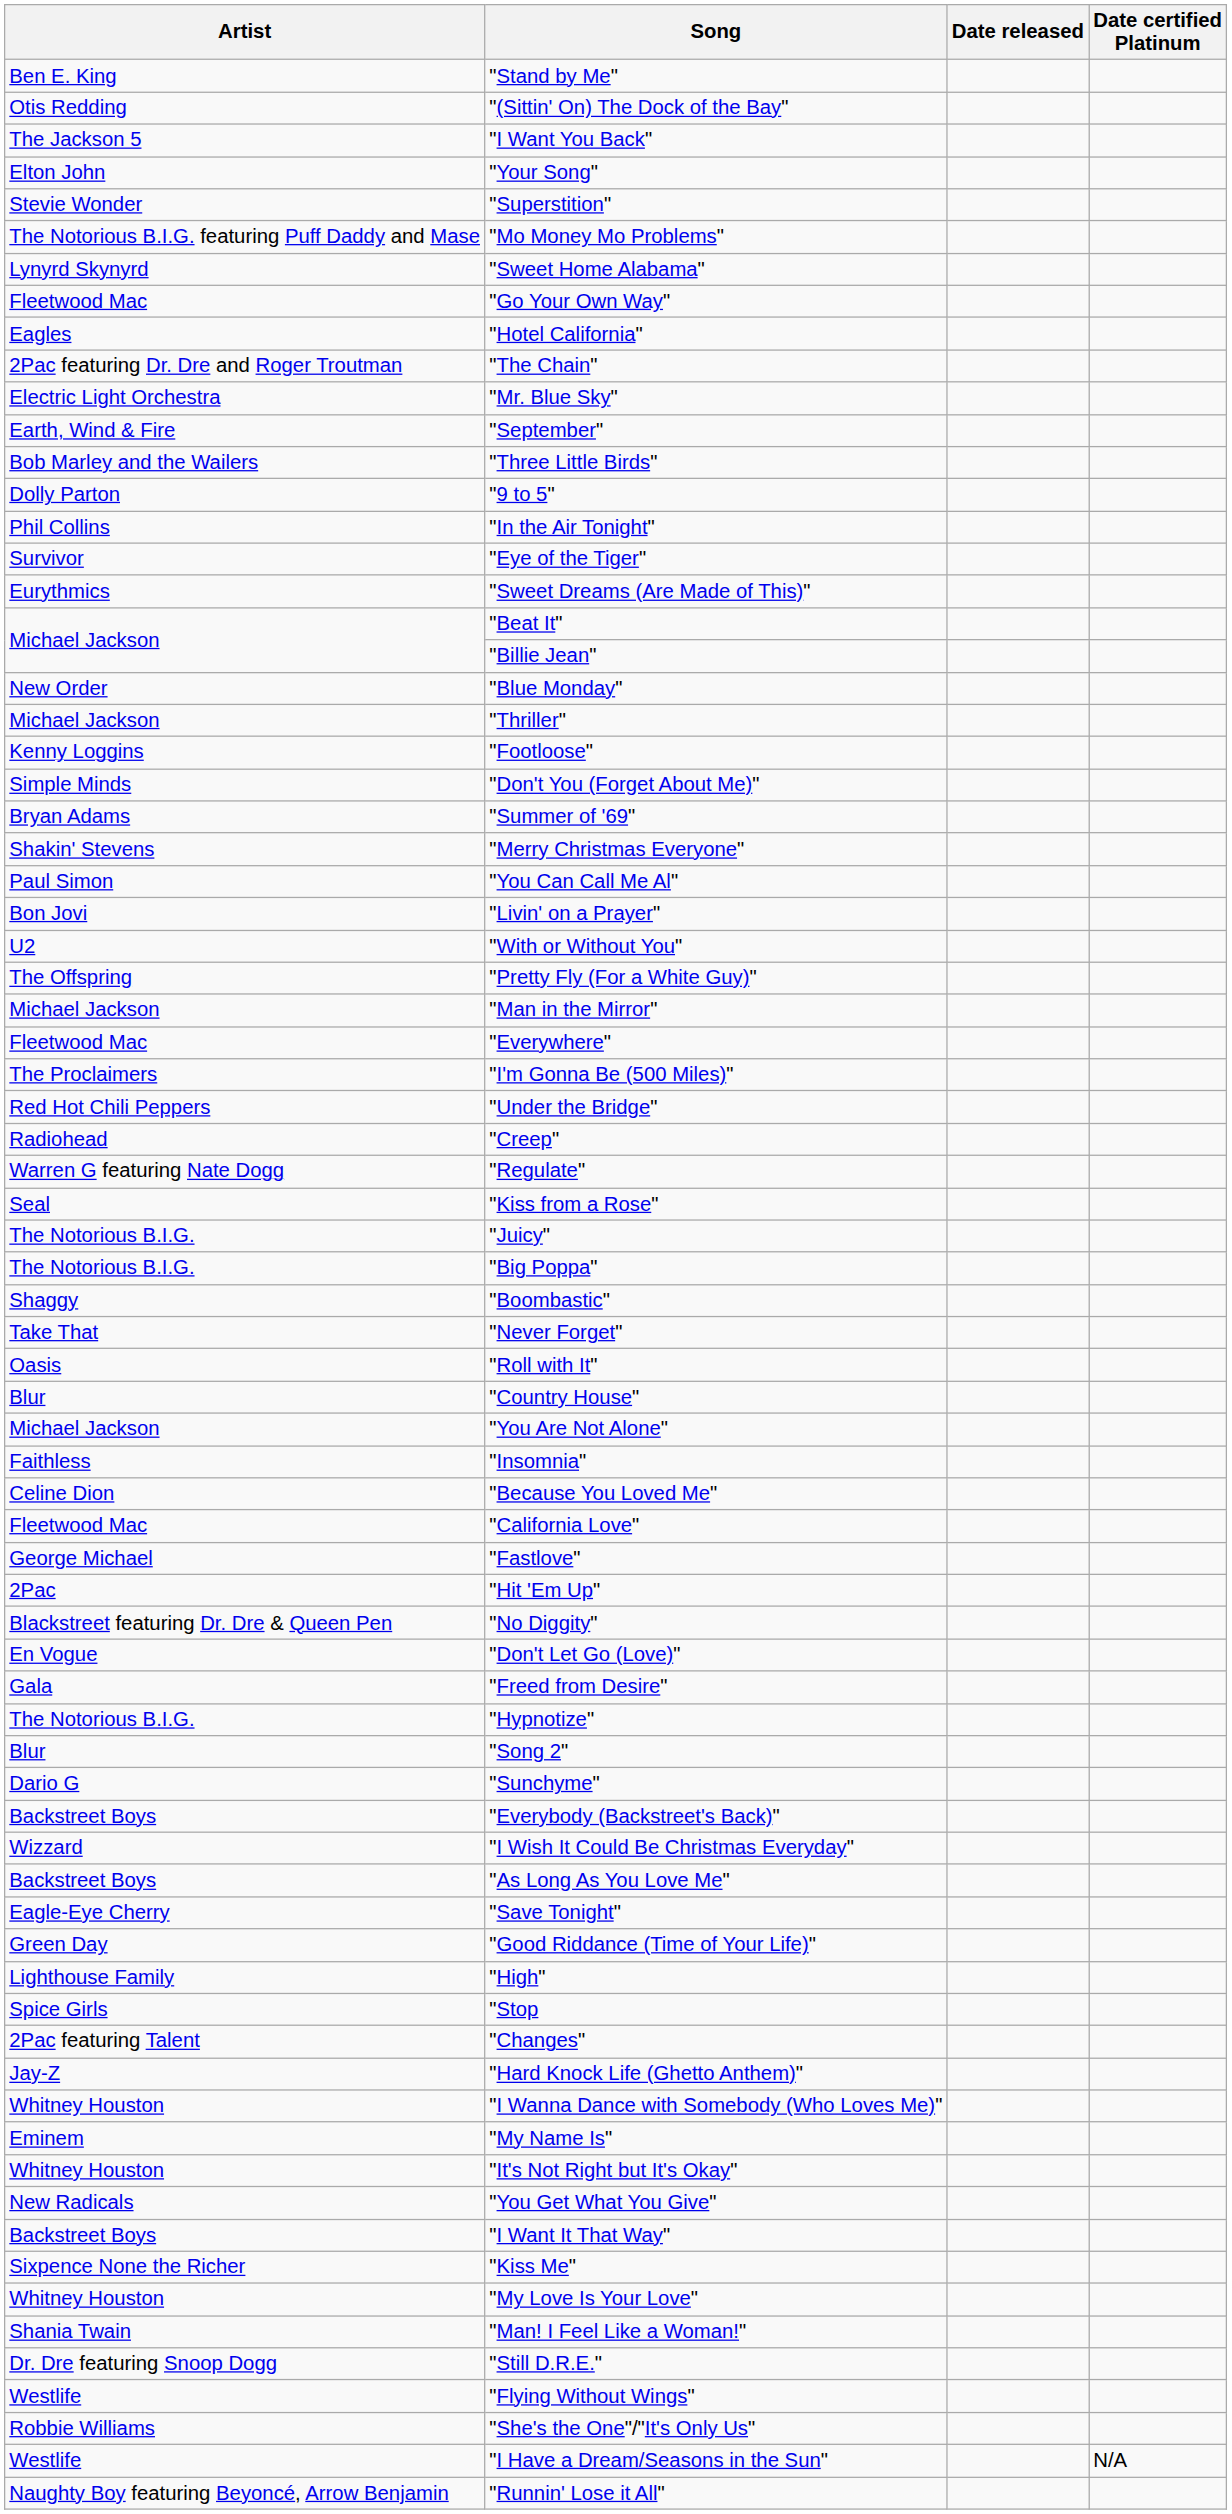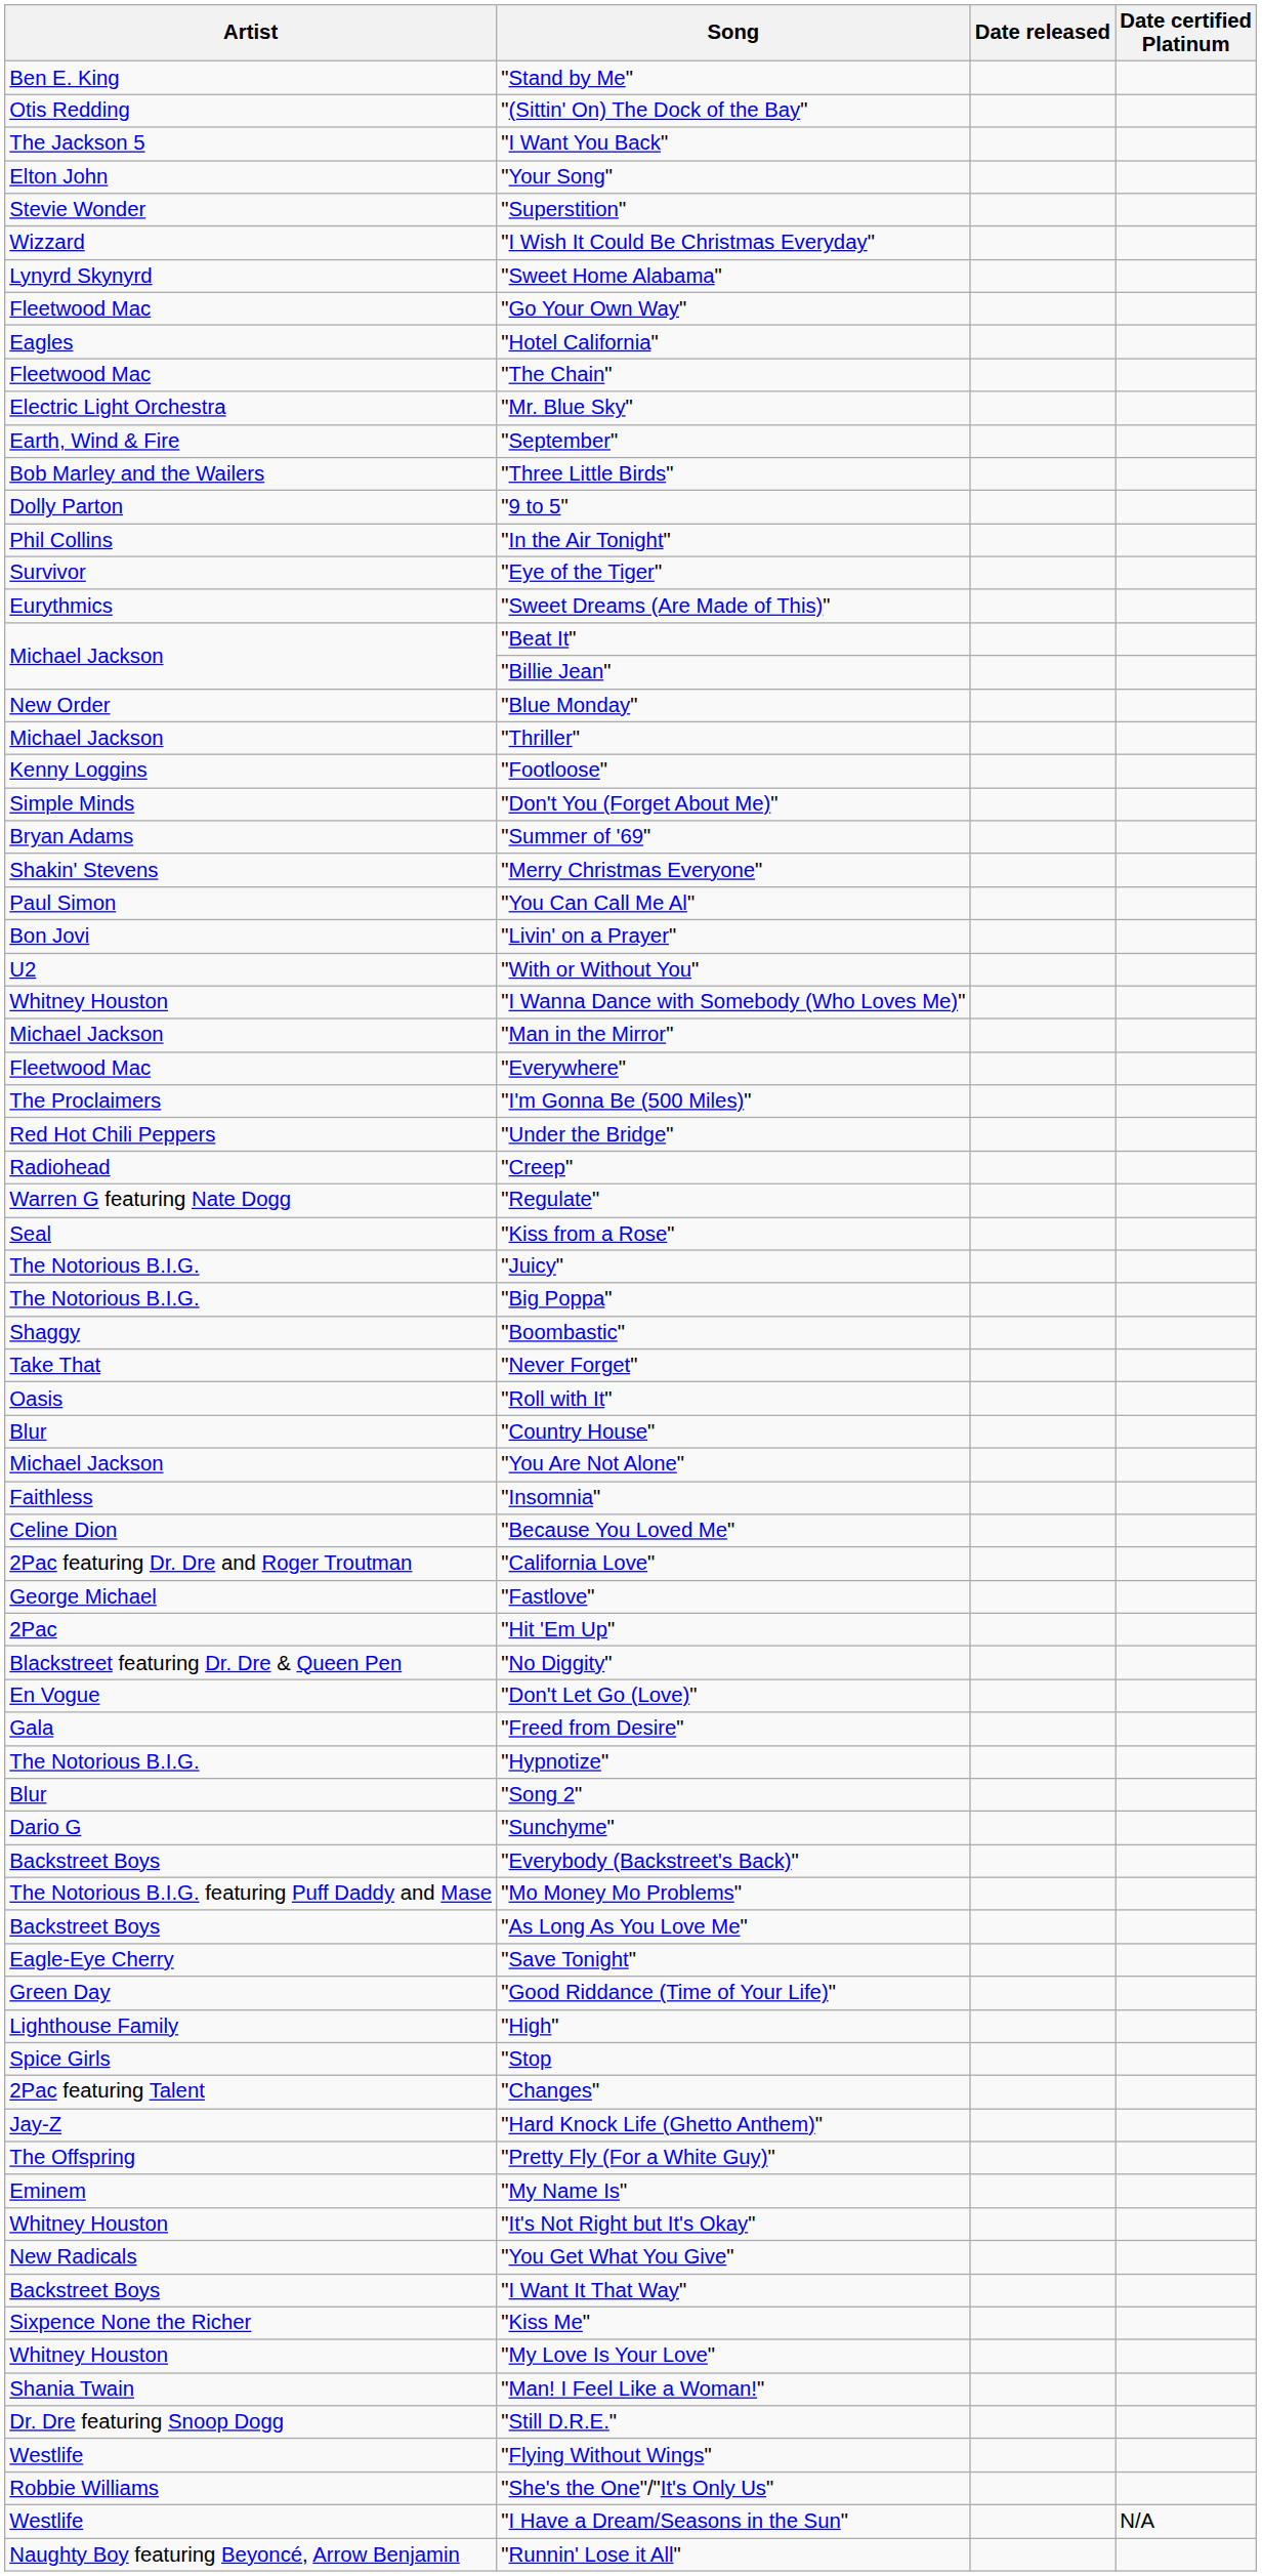 <table class="wikitable plainrowheaders sortable">
 <tr>
 <th scope=col>Artist</th>
 <th scope=col>Song</th>
 <th scope=col>Date released</th>
 <th scope=col>Date certified<br>Platinum</th>
 </tr>
 <tr>
 <td><a href='#'>Ben E. King</a></td>
 <td>"<a href='#'>Stand by Me</a>"</td>
 <td></td>
 <td></td>
 </tr>
 <tr>
 <td><a href='#'>Otis Redding</a></td>
 <td>"<a href='#'>(Sittin' On) The Dock of the Bay</a>"</td>
 <td></td>
 <td></td>
 </tr>
 <tr>
 <td><a href='#'>The Jackson 5</a></td>
 <td>"<a href='#'>I Want You Back</a>"</td>
 <td></td>
 <td></td>
 </tr>
 <tr>
 <td><a href='#'>Elton John</a></td>
 <td>"<a href='#'>Your Song</a>"</td>
 <td></td>
 <td></td>
 </tr>
 <tr>
 <td><a href='#'>Stevie Wonder</a></td>
 <td>"<a href='#'>Superstition</a>"</td>
 <td></td>
 <td></td>
 </tr>
 <tr>
-<td><a href='#'>The Notorious B.I.G.</a> featuring <a href='#'>Puff Daddy</a> and <a href='#'>Mase</a></td>
-<td>"<a href='#'>Mo Money Mo Problems</a>"</td>
+<td><a href='#'>Wizzard</a></td>
+<td>"<a href='#'>I Wish It Could Be Christmas Everyday</a>"</td>
 <td></td>
 <td></td>
 </tr>
 <tr>
 <td><a href='#'>Lynyrd Skynyrd</a></td>
 <td>"<a href='#'>Sweet Home Alabama</a>"</td>
 <td></td>
 <td></td>
 </tr>
 <tr>
 <td><a href='#'>Fleetwood Mac</a></td>
 <td>"<a href='#'>Go Your Own Way</a>"</td>
 <td></td>
 <td></td>
 </tr>
 <tr>
 <td><a href='#'>Eagles</a></td>
 <td>"<a href='#'>Hotel California</a>"</td>
 <td></td>
 <td></td>
 </tr>
 <tr>
-<td><a href='#'>2Pac</a> featuring <a href='#'>Dr. Dre</a> and <a href='#'>Roger Troutman</a></td>
+<td><a href='#'>Fleetwood Mac</a></td>
 <td>"<a href='#'>The Chain</a>"</td>
 <td></td>
 <td></td>
 </tr>
 <tr>
 <td><a href='#'>Electric Light Orchestra</a></td>
 <td>"<a href='#'>Mr. Blue Sky</a>"</td>
 <td></td>
 <td></td>
 </tr>
 <tr>
 <td><a href='#'>Earth, Wind & Fire</a></td>
 <td>"<a href='#'>September</a>"</td>
 <td></td>
 <td></td>
 </tr>
 <tr>
 <td><a href='#'>Bob Marley and the Wailers</a></td>
 <td>"<a href='#'>Three Little Birds</a>"</td>
 <td></td>
 <td></td>
 </tr>
 <tr>
 <td><a href='#'>Dolly Parton</a></td>
 <td>"<a href='#'>9 to 5</a>"</td>
 <td></td>
 <td></td>
 </tr>
 <tr>
 <td><a href='#'>Phil Collins</a></td>
 <td>"<a href='#'>In the Air Tonight</a>"</td>
 <td></td>
 <td></td>
 </tr>
 <tr>
 <td><a href='#'>Survivor</a></td>
 <td>"<a href='#'>Eye of the Tiger</a>"</td>
 <td></td>
 <td></td>
 </tr>
 <tr>
 <td><a href='#'>Eurythmics</a></td>
 <td>"<a href='#'>Sweet Dreams (Are Made of This)</a>"</td>
 <td></td>
 <td></td>
 </tr>
 <tr>
 <td rowspan="2"><a href='#'>Michael Jackson</a></td>
 <td>"<a href='#'>Beat It</a>"</td>
 <td></td>
 <td></td>
 </tr>
 <tr>
 <td>"<a href='#'>Billie Jean</a>"</td>
 <td></td>
 <td></td>
 </tr>
 <tr>
 <td><a href='#'>New Order</a></td>
 <td>"<a href='#'>Blue Monday</a>"</td>
 <td></td>
 <td></td>
 </tr>
 <tr>
 <td><a href='#'>Michael Jackson</a></td>
 <td>"<a href='#'>Thriller</a>"</td>
 <td></td>
 <td></td>
 </tr>
 <tr>
 <td><a href='#'>Kenny Loggins</a></td>
 <td>"<a href='#'>Footloose</a>"</td>
 <td></td>
 <td></td>
 </tr>
 <tr>
 <td><a href='#'>Simple Minds</a></td>
 <td>"<a href='#'>Don't You (Forget About Me)</a>"</td>
 <td></td>
 <td></td>
 </tr>
 <tr>
 <td><a href='#'>Bryan Adams</a></td>
 <td>"<a href='#'>Summer of '69</a>"</td>
 <td></td>
 <td></td>
 </tr>
 <tr>
 <td><a href='#'>Shakin' Stevens</a></td>
 <td>"<a href='#'>Merry Christmas Everyone</a>"</td>
 <td></td>
 <td></td>
 </tr>
 <tr>
 <td><a href='#'>Paul Simon</a></td>
 <td>"<a href='#'>You Can Call Me Al</a>"</td>
 <td></td>
 <td></td>
 </tr>
 <tr>
 <td><a href='#'>Bon Jovi</a></td>
 <td>"<a href='#'>Livin' on a Prayer</a>"</td>
 <td></td>
 <td></td>
 </tr>
 <tr>
 <td><a href='#'>U2</a></td>
 <td>"<a href='#'>With or Without You</a>"</td>
 <td></td>
 <td></td>
 </tr>
 <tr>
-<td><a href='#'>The Offspring</a></td>
-<td>"<a href='#'>Pretty Fly (For a White Guy)</a>"</td>
+<td><a href='#'>Whitney Houston</a></td>
+<td>"<a href='#'>I Wanna Dance with Somebody (Who Loves Me)</a>"</td>
 <td></td>
 <td></td>
 </tr>
 <tr>
 <td><a href='#'>Michael Jackson</a></td>
 <td>"<a href='#'>Man in the Mirror</a>"</td>
 <td></td>
 <td></td>
 </tr>
 <tr>
 <td><a href='#'>Fleetwood Mac</a></td>
 <td>"<a href='#'>Everywhere</a>"</td>
 <td></td>
 <td></td>
 </tr>
 <tr>
 <td><a href='#'>The Proclaimers</a></td>
 <td>"<a href='#'>I'm Gonna Be (500 Miles)</a>"</td>
 <td></td>
 <td></td>
 </tr>
 <tr>
 <td><a href='#'>Red Hot Chili Peppers</a></td>
 <td>"<a href='#'>Under the Bridge</a>"</td>
 <td></td>
 <td></td>
 </tr>
 <tr>
 <td><a href='#'>Radiohead</a></td>
 <td>"<a href='#'>Creep</a>"</td>
 <td></td>
 <td></td>
 </tr>
 <tr>
 <td><a href='#'>Warren G</a> featuring <a href='#'>Nate Dogg</a></td>
 <td>"<a href='#'>Regulate</a>"</td>
 <td></td>
 <td></td>
 </tr>
 <tr>
 <td><a href='#'>Seal</a></td>
 <td>"<a href='#'>Kiss from a Rose</a>"</td>
 <td></td>
 <td></td>
 </tr>
 <tr>
 <td><a href='#'>The Notorious B.I.G.</a></td>
 <td>"<a href='#'>Juicy</a>"</td>
 <td></td>
 <td></td>
 </tr>
 <tr>
 <td><a href='#'>The Notorious B.I.G.</a></td>
 <td>"<a href='#'>Big Poppa</a>"</td>
 <td></td>
 <td></td>
 </tr>
 <tr>
 <td><a href='#'>Shaggy</a></td>
 <td>"<a href='#'>Boombastic</a>"</td>
 <td></td>
 <td></td>
 </tr>
 <tr>
 <td><a href='#'>Take That</a></td>
 <td>"<a href='#'>Never Forget</a>"</td>
 <td></td>
 <td></td>
 </tr>
 <tr>
 <td><a href='#'>Oasis</a></td>
 <td>"<a href='#'>Roll with It</a>"</td>
 <td></td>
 <td></td>
 </tr>
 <tr>
 <td><a href='#'>Blur</a></td>
 <td>"<a href='#'>Country House</a>"</td>
 <td></td>
 <td></td>
 </tr>
 <tr>
 <td><a href='#'>Michael Jackson</a></td>
 <td>"<a href='#'>You Are Not Alone</a>"</td>
 <td></td>
 <td></td>
 </tr>
 <tr>
 <td><a href='#'>Faithless</a></td>
 <td>"<a href='#'>Insomnia</a>"</td>
 <td></td>
 <td></td>
 </tr>
 <tr>
 <td><a href='#'>Celine Dion</a></td>
 <td>"<a href='#'>Because You Loved Me</a>"</td>
 <td></td>
 <td></td>
 </tr>
 <tr>
-<td><a href='#'>Fleetwood Mac</a></td>
+<td><a href='#'>2Pac</a> featuring <a href='#'>Dr. Dre</a> and <a href='#'>Roger Troutman</a></td>
 <td>"<a href='#'>California Love</a>"</td>
 <td></td>
 <td></td>
 </tr>
 <tr>
 <td><a href='#'>George Michael</a></td>
 <td>"<a href='#'>Fastlove</a>"</td>
 <td></td>
 <td></td>
 </tr>
 <tr>
 <td><a href='#'>2Pac</a></td>
 <td>"<a href='#'>Hit 'Em Up</a>"</td>
 <td></td>
 <td></td>
 </tr>
 <tr>
 <td><a href='#'>Blackstreet</a> featuring <a href='#'>Dr. Dre</a> & <a href='#'>Queen Pen</a></td>
 <td>"<a href='#'>No Diggity</a>"</td>
 <td></td>
 <td></td>
 </tr>
 <tr>
 <td><a href='#'>En Vogue</a></td>
 <td>"<a href='#'>Don't Let Go (Love)</a>"</td>
 <td></td>
 <td></td>
 </tr>
 <tr>
 <td><a href='#'>Gala</a></td>
 <td>"<a href='#'>Freed from Desire</a>"</td>
 <td></td>
 <td></td>
 </tr>
 <tr>
 <td><a href='#'>The Notorious B.I.G.</a></td>
 <td>"<a href='#'>Hypnotize</a>"</td>
 <td></td>
 <td></td>
 </tr>
 <tr>
 <td><a href='#'>Blur</a></td>
 <td>"<a href='#'>Song 2</a>"</td>
 <td></td>
 <td></td>
 </tr>
 <tr>
 <td><a href='#'>Dario G</a></td>
 <td>"<a href='#'>Sunchyme</a>"</td>
 <td></td>
 <td></td>
 </tr>
 <tr>
 <td><a href='#'>Backstreet Boys</a></td>
 <td>"<a href='#'>Everybody (Backstreet's Back)</a>"</td>
 <td></td>
 <td></td>
 </tr>
 <tr>
-<td><a href='#'>Wizzard</a></td>
-<td>"<a href='#'>I Wish It Could Be Christmas Everyday</a>"</td>
+<td><a href='#'>The Notorious B.I.G.</a> featuring <a href='#'>Puff Daddy</a> and <a href='#'>Mase</a></td>
+<td>"<a href='#'>Mo Money Mo Problems</a>"</td>
 <td></td>
 <td></td>
 </tr>
 <tr>
 <td><a href='#'>Backstreet Boys</a></td>
 <td>"<a href='#'>As Long As You Love Me</a>"</td>
 <td></td>
 <td></td>
 </tr>
 <tr>
 <td><a href='#'>Eagle-Eye Cherry</a></td>
 <td>"<a href='#'>Save Tonight</a>"</td>
 <td></td>
 <td></td>
 </tr>
 <tr>
 <td><a href='#'>Green Day</a></td>
 <td>"<a href='#'>Good Riddance (Time of Your Life)</a>"</td>
 <td></td>
 <td></td>
 </tr>
 <tr>
 <td><a href='#'>Lighthouse Family</a></td>
 <td>"<a href='#'>High</a>"</td>
 <td></td>
 <td></td>
 </tr>
 <tr>
 <td><a href='#'>Spice Girls</a></td>
 <td>"<a href='#'>Stop</a></td>
 <td></td>
 <td></td>
 </tr>
 <tr>
 <td><a href='#'>2Pac</a> featuring <a href='#'>Talent</a></td>
 <td>"<a href='#'>Changes</a>"</td>
 <td></td>
 <td></td>
 </tr>
 <tr>
 <td><a href='#'>Jay-Z</a></td>
 <td>"<a href='#'>Hard Knock Life (Ghetto Anthem)</a>"</td>
 <td></td>
 <td></td>
 </tr>
 <tr>
-<td><a href='#'>Whitney Houston</a></td>
-<td>"<a href='#'>I Wanna Dance with Somebody (Who Loves Me)</a>"</td>
+<td><a href='#'>The Offspring</a></td>
+<td>"<a href='#'>Pretty Fly (For a White Guy)</a>"</td>
 <td></td>
 <td></td>
 </tr>
 <tr>
 <td><a href='#'>Eminem</a></td>
 <td>"<a href='#'>My Name Is</a>"</td>
 <td></td>
 <td></td>
 </tr>
 <tr>
 <td><a href='#'>Whitney Houston</a></td>
 <td>"<a href='#'>It's Not Right but It's Okay</a>"</td>
 <td></td>
 <td></td>
 </tr>
 <tr>
 <td><a href='#'>New Radicals</a></td>
 <td>"<a href='#'>You Get What You Give</a>"</td>
 <td></td>
 <td></td>
 </tr>
 <tr>
 <td><a href='#'>Backstreet Boys</a></td>
 <td>"<a href='#'>I Want It That Way</a>"</td>
 <td></td>
 <td></td>
 </tr>
 <tr>
 <td><a href='#'>Sixpence None the Richer</a></td>
 <td>"<a href='#'>Kiss Me</a>"</td>
 <td></td>
 <td></td>
 </tr>
 <tr>
 <td><a href='#'>Whitney Houston</a></td>
 <td>"<a href='#'>My Love Is Your Love</a>"</td>
 <td></td>
 <td></td>
 </tr>
 <tr>
 <td><a href='#'>Shania Twain</a></td>
 <td>"<a href='#'>Man! I Feel Like a Woman!</a>"</td>
 <td></td>
 <td></td>
 </tr>
 <tr>
 <td><a href='#'>Dr. Dre</a> featuring <a href='#'>Snoop Dogg</a></td>
 <td>"<a href='#'>Still D.R.E.</a>"</td>
 <td></td>
 <td></td>
 </tr>
 <tr>
 <td><a href='#'>Westlife</a></td>
 <td>"<a href='#'>Flying Without Wings</a>"</td>
 <td></td>
 <td></td>
 </tr>
 <tr>
 <td><a href='#'>Robbie Williams</a></td>
 <td>"<a href='#'>She's the One</a>"/"<a href='#'>It's Only Us</a>"</td>
 <td></td>
 <td></td>
 </tr>
 <tr>
 <td><a href='#'>Westlife</a></td>
 <td>"<a href='#'>I Have a Dream/Seasons in the Sun</a>"</td>
 <td></td>
 <td>N/A</td>
 </tr>
 <tr>
 <td><a href='#'>Naughty Boy</a> featuring <a href='#'>Beyoncé</a>, <a href='#'>Arrow Benjamin</a></td>
 <td>"<a href='#'>Runnin' Lose it All</a>"</td>
 <td></td>
 <td></td>
 </tr>
 </table>
